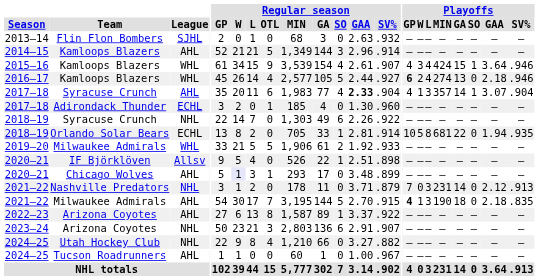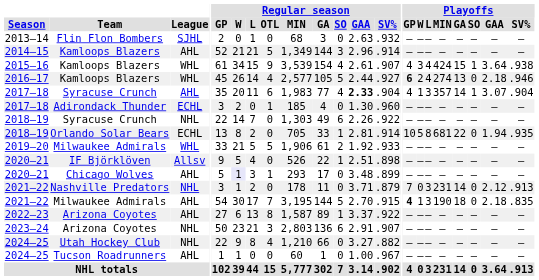 <table border="0" cellpadding="1" cellspacing="0" style="width:75%; text-align:center;">
 <tr bgcolor="#e0e0e0">
 <th colspan="3" bgcolor="#ffffff"></th>
 <th rowspan="99" bgcolor="#ffffff"></th>
 <th colspan="9" bgcolor="#e0e0e0"><a href='#'>Regular season</a></th>
 <th rowspan="99" bgcolor="#ffffff"></th>
 <th colspan="8" bgcolor="#e0e0e0"><a href='#'>Playoffs</a></th>
 </tr>
 <tr bgcolor="#e0e0e0">
 <th><a href='#'>Season</a></th>
 <th>Team</th>
 <th>League</th>
 <th>GP</th>
 <th>W</th>
 <th>L</th>
 <th>OTL</th>
 <th>MIN</th>
 <th>GA</th>
 <th><a href='#'>SO</a></th>
 <th><a href='#'>GAA</a></th>
 <th><a href='#'>SV%</a></th>
 <th>GP</th>
 <th>W</th>
 <th>L</th>
 <th>MIN</th>
 <th>GA</th>
 <th>SO</th>
 <th>GAA</th>
 <th>SV%</th>
 </tr>
 <tr>
 <td>2013–14</td>
 <td><a href='#'>Flin Flon Bombers</a></td>
 <td><a href='#'>SJHL</a></td>
 <td>2</td>
 <td>0</td>
 <td>1</td>
 <td>0</td>
 <td>68</td>
 <td>3</td>
 <td>0</td>
 <td>2.63</td>
 <td>.932</td>
 <td>—</td>
 <td>—</td>
 <td>—</td>
 <td>—</td>
 <td>—</td>
 <td>—</td>
 <td>—</td>
 <td>—</td>
 </tr>
 <tr bgcolor="#f0f0f0">
 <td><a href='#'>2014–15</a></td>
 <td><a href='#'>Kamloops Blazers</a></td>
 <td>AHL</td>
 <td>52</td>
 <td>21</td>
 <td>21</td>
 <td>5</td>
 <td>1,349</td>
 <td>144</td>
 <td>3</td>
 <td>2.96</td>
 <td>.914</td>
 <td>—</td>
 <td>—</td>
 <td>—</td>
 <td>—</td>
 <td>—</td>
 <td>—</td>
 <td>—</td>
 <td>—</td>
 </tr>
 <tr>
 <td><a href='#'>2015–16</a></td>
 <td>Kamloops Blazers</td>
 <td>WHL</td>
 <td>61</td>
 <td>34</td>
 <td>15</td>
 <td>9</td>
 <td>3,539</td>
 <td>154</td>
 <td>4</td>
 <td>2.61</td>
 <td>.907</td>
 <td>4</td>
 <td>3</td>
 <td>4</td>
 <td>424</td>
 <td>15</td>
 <td>1</td>
 <td>3.64</td>
-<td>.946</td>
+<td>.938</td>
 </tr>
 <tr bgcolor="#f0f0f0">
 <td><a href='#'>2016–17</a></td>
 <td>Kamloops Blazers</td>
 <td>WHL</td>
 <td>45</td>
 <td>26</td>
 <td>14</td>
 <td>4</td>
 <td>2,577</td>
 <td>105</td>
 <td>5</td>
 <td>2.44</td>
 <td>.927</td>
 <td><strong>6</strong></td>
 <td>2</td>
 <td>4</td>
 <td>274</td>
 <td>13</td>
 <td>0</td>
 <td>2.18</td>
 <td>.946</td>
 </tr>
 <tr>
 <td><a href='#'>2017–18</a></td>
 <td><a href='#'>Syracuse Crunch</a></td>
 <td><a href='#'>AHL</a></td>
 <td>35</td>
 <td>20</td>
 <td>11</td>
 <td>6</td>
 <td>1,983</td>
 <td>77</td>
 <td>4</td>
 <td><strong>2.33</strong></td>
 <td>.904</td>
 <td>4</td>
 <td>1</td>
 <td>3</td>
 <td>357</td>
 <td>14</td>
 <td>1</td>
 <td>3.07</td>
 <td>.904</td>
 </tr>
 <tr bgcolor="#f0f0f0">
 <td><a href='#'>2017–18</a></td>
 <td><a href='#'>Adirondack Thunder</a></td>
 <td><a href='#'>ECHL</a></td>
 <td>3</td>
 <td>2</td>
 <td>0</td>
 <td>1</td>
 <td>185</td>
 <td>4</td>
 <td>0</td>
 <td>1.30</td>
 <td>.960</td>
 <td>—</td>
 <td>—</td>
 <td>—</td>
 <td>—</td>
 <td>—</td>
 <td>—</td>
 <td>—</td>
 <td>—</td>
 </tr>
 <tr>
 <td><a href='#'>2018–19</a></td>
 <td>Syracuse Crunch</td>
 <td>NHL</td>
 <td>22</td>
 <td>14</td>
 <td>7</td>
 <td>0</td>
 <td>1,303</td>
 <td>49</td>
 <td>6</td>
 <td>2.26</td>
 <td>.922</td>
 <td>—</td>
 <td>—</td>
 <td>—</td>
 <td>—</td>
 <td>—</td>
 <td>—</td>
 <td>—</td>
 <td>—</td>
 </tr>
 <tr bgcolor="#f0f0f0">
 <td><a href='#'>2018–19</a></td>
 <td><a href='#'>Orlando Solar Bears</a></td>
 <td>ECHL</td>
 <td>13</td>
 <td>8</td>
 <td>2</td>
 <td>0</td>
 <td>705</td>
 <td>33</td>
 <td>1</td>
 <td>2.81</td>
 <td>.914</td>
 <td>10</td>
 <td>5</td>
 <td>8</td>
 <td>681</td>
 <td>22</td>
 <td>0</td>
 <td>1.94</td>
 <td>.935</td>
 </tr>
 <tr>
 <td><a href='#'>2019–20</a></td>
 <td><a href='#'>Milwaukee Admirals</a></td>
 <td><a href='#'>WHL</a></td>
 <td>33</td>
 <td>21</td>
 <td>5</td>
 <td>5</td>
 <td>1,906</td>
 <td>61</td>
 <td>2</td>
 <td>1.92</td>
 <td>.933</td>
 <td>—</td>
 <td>—</td>
 <td>—</td>
 <td>—</td>
 <td>—</td>
 <td>—</td>
 <td>—</td>
 <td>—</td>
 </tr>
 <tr bgcolor="#f0f0f0">
 <td><a href='#'>2020–21</a></td>
 <td><a href='#'>IF Björklöven</a></td>
 <td><a href='#'>Allsv</a></td>
 <td>9</td>
 <td>5</td>
 <td>4</td>
 <td>0</td>
 <td>526</td>
 <td>22</td>
 <td>1</td>
 <td>2.51</td>
 <td>.898</td>
 <td>—</td>
 <td>—</td>
 <td>—</td>
 <td>—</td>
 <td>—</td>
 <td>—</td>
 <td>—</td>
 <td>—</td>
 </tr>
 <tr>
 <td><a href='#'>2020–21</a></td>
 <td><a href='#'>Chicago Wolves</a></td>
 <td>AHL</td>
 <td>5</td>
 <td style="background: lavender;">1</td>
 <td>3</td>
 <td>1</td>
 <td>293</td>
 <td>17</td>
 <td>0</td>
 <td>3.48</td>
 <td>.899</td>
 <td>—</td>
 <td>—</td>
 <td>—</td>
 <td>—</td>
 <td>—</td>
 <td>—</td>
 <td>—</td>
 <td>—</td>
 </tr>
 <tr bgcolor="#f0f0f0">
 <td><a href='#'>2021–22</a></td>
 <td><a href='#'>Nashville Predators</a></td>
 <td><a href='#'>NHL</a></td>
 <td>3</td>
 <td>1</td>
 <td>2</td>
 <td>0</td>
 <td>178</td>
 <td>11</td>
 <td>0</td>
 <td>3.71</td>
 <td>.879</td>
 <td>7</td>
 <td>0</td>
 <td>3</td>
 <td>231</td>
 <td>14</td>
 <td>0</td>
 <td>2.12</td>
 <td>.913</td>
 </tr>
 <tr>
 <td><a href='#'>2021–22</a></td>
 <td>Milwaukee Admirals</td>
 <td>AHL</td>
 <td>54</td>
 <td>30</td>
 <td>17</td>
 <td>7</td>
 <td>3,195</td>
 <td>144</td>
 <td>5</td>
 <td>2.70</td>
 <td>.915</td>
 <td><strong>4</strong></td>
 <td>1</td>
 <td>3</td>
 <td>190</td>
 <td>18</td>
 <td>0</td>
 <td>2.18</td>
 <td>.835</td>
 </tr>
 <tr bgcolor="#f0f0f0">
 <td><a href='#'>2022–23</a></td>
 <td><a href='#'>Arizona Coyotes</a></td>
 <td>AHL</td>
 <td>27</td>
 <td>6</td>
 <td>13</td>
 <td>8</td>
 <td>1,587</td>
 <td>89</td>
 <td>1</td>
 <td>3.37</td>
 <td>.922</td>
 <td>—</td>
 <td>—</td>
 <td>—</td>
 <td>—</td>
 <td>—</td>
 <td>—</td>
 <td>—</td>
 <td>—</td>
 </tr>
 <tr>
 <td><a href='#'>2023–24</a></td>
 <td>Arizona Coyotes</td>
 <td>NHL</td>
 <td>50</td>
 <td>23</td>
 <td>21</td>
 <td>3</td>
 <td>2,803</td>
 <td>136</td>
 <td>6</td>
 <td>2.91</td>
 <td>.907</td>
 <td>—</td>
 <td>—</td>
 <td>—</td>
 <td>—</td>
 <td>—</td>
 <td>—</td>
 <td>—</td>
 <td>—</td>
 </tr>
 <tr bgcolor="#f0f0f0">
 <td><a href='#'>2024–25</a></td>
 <td><a href='#'>Utah Hockey Club</a></td>
 <td>NHL</td>
 <td>22</td>
 <td>9</td>
 <td>8</td>
 <td>4</td>
 <td>1,210</td>
 <td>66</td>
 <td>0</td>
 <td>3.27</td>
 <td>.882</td>
 <td>—</td>
 <td>—</td>
 <td>—</td>
 <td>—</td>
 <td>—</td>
 <td>—</td>
 <td>—</td>
 <td>—</td>
 </tr>
 <tr>
 <td><a href='#'>2024–25</a></td>
 <td><a href='#'>Tucson Roadrunners</a></td>
 <td>AHL</td>
 <td>1</td>
 <td>1</td>
 <td>0</td>
 <td>0</td>
 <td>60</td>
 <td>1</td>
 <td>0</td>
 <td>1.00</td>
 <td>.967</td>
 <td>—</td>
 <td>—</td>
 <td>—</td>
 <td>—</td>
 <td>—</td>
 <td>—</td>
 <td>—</td>
 <td>—</td>
 </tr>
 <tr bgcolor="#e0e0e0">
 <th colspan="3">NHL totals</th>
 <th>102</th>
 <th>39</th>
 <th>44</th>
 <th>15</th>
 <th>5,777</th>
 <th>302</th>
 <th>7</th>
 <th>3.14</th>
 <th>.902</th>
 <th>4</th>
 <th>0</th>
 <th>3</th>
 <th>231</th>
 <th>14</th>
 <th>0</th>
 <th>3.64</th>
 <th>.913</th>
 </tr>
 </table>
